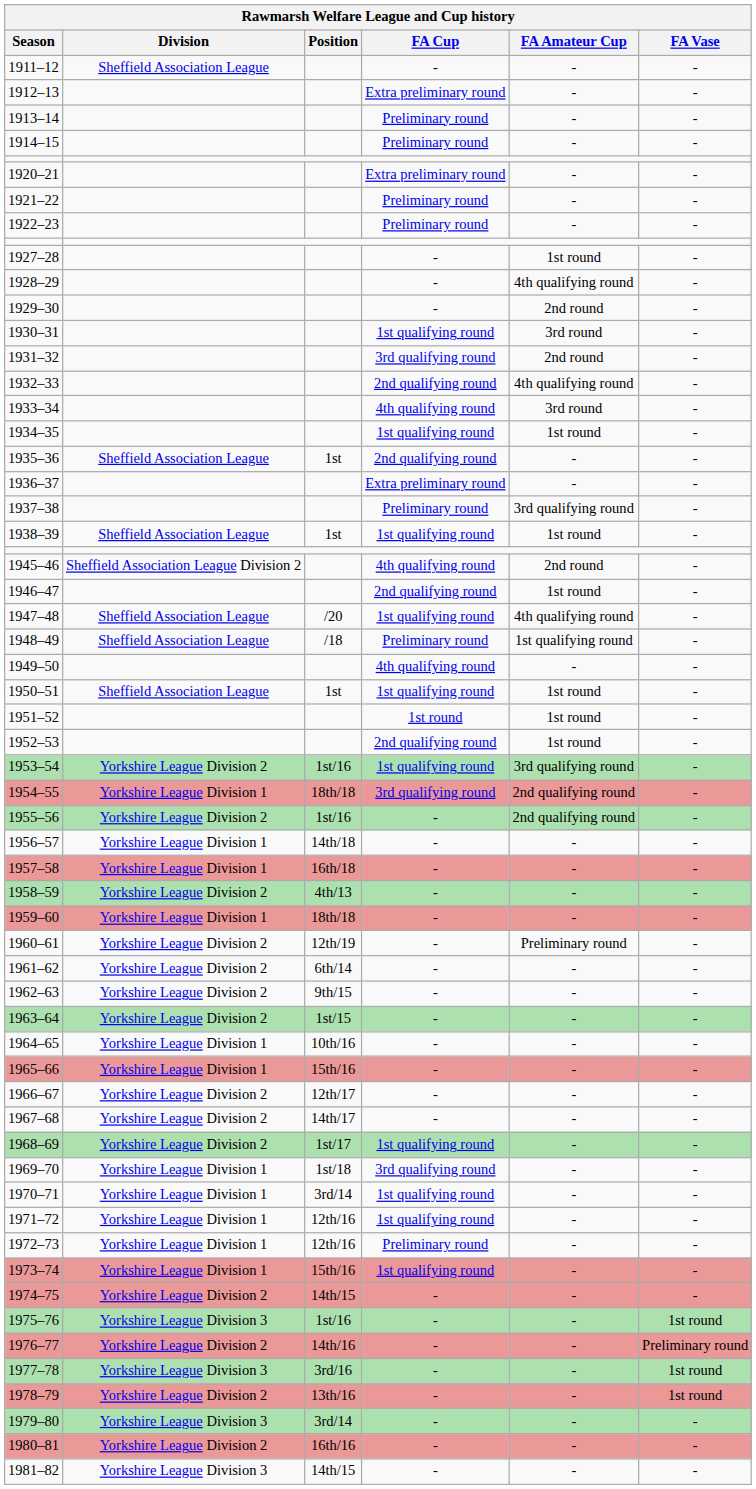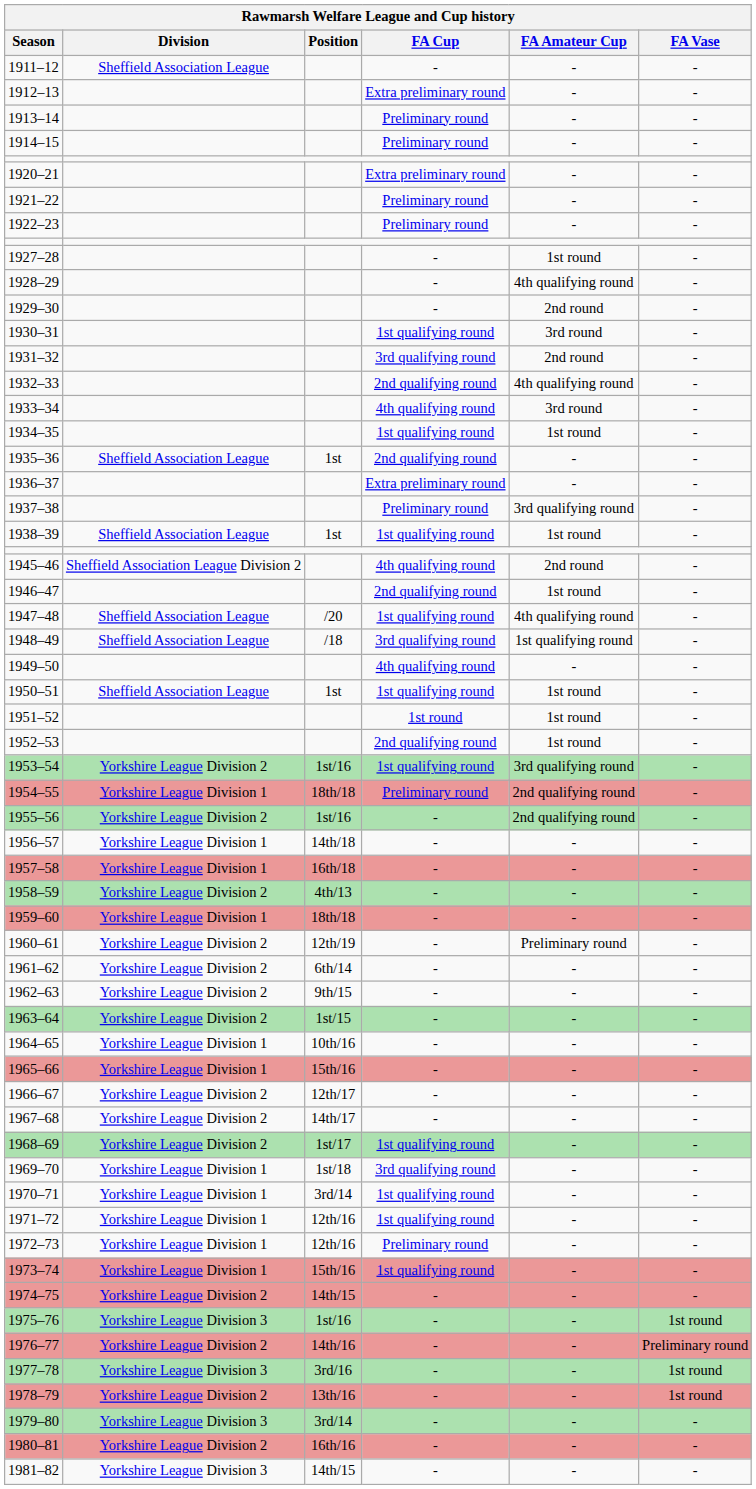 <table class="wikitable collapsible" style="text-align:center;font-size:75%">
 <tr>
 <th colspan="6"><strong>Rawmarsh Welfare League and Cup history</strong></th>
 </tr>
 <tr>
 <th>Season</th>
 <th>Division</th>
 <th>Position</th>
 <th><a href='#'>FA Cup</a></th>
 <th><a href='#'>FA Amateur Cup</a></th>
 <th><a href='#'>FA Vase</a></th>
 </tr>
 <tr>
 <td>1911–12</td>
 <td><a href='#'>Sheffield Association League</a></td>
 <td></td>
 <td>-</td>
 <td>-</td>
 <td>-</td>
 </tr>
 <tr>
 <td>1912–13</td>
 <td></td>
 <td></td>
 <td><a href='#'>Extra preliminary round</a></td>
 <td>-</td>
 <td>-</td>
 </tr>
 <tr>
 <td>1913–14</td>
 <td></td>
 <td></td>
 <td><a href='#'>Preliminary round</a></td>
 <td>-</td>
 <td>-</td>
 </tr>
 <tr>
 <td>1914–15</td>
 <td></td>
 <td></td>
 <td><a href='#'>Preliminary round</a></td>
 <td>-</td>
 <td>-</td>
 </tr>
 <tr>
 <td></td>
 </tr>
 <tr>
 <td>1920–21</td>
 <td></td>
 <td></td>
 <td><a href='#'>Extra preliminary round</a></td>
 <td>-</td>
 <td>-</td>
 </tr>
 <tr>
 <td>1921–22</td>
 <td></td>
 <td></td>
 <td><a href='#'>Preliminary round</a></td>
 <td>-</td>
 <td>-</td>
 </tr>
 <tr>
 <td>1922–23</td>
 <td></td>
 <td></td>
 <td><a href='#'>Preliminary round</a></td>
 <td>-</td>
 <td>-</td>
 </tr>
 <tr>
 <td></td>
 </tr>
 <tr>
 <td>1927–28</td>
 <td></td>
 <td></td>
 <td>-</td>
 <td>1st round</td>
 <td>-</td>
 </tr>
 <tr>
 <td>1928–29</td>
 <td></td>
 <td></td>
 <td>-</td>
 <td>4th qualifying round</td>
 <td>-</td>
 </tr>
 <tr>
 <td>1929–30</td>
 <td></td>
 <td></td>
 <td>-</td>
 <td>2nd round</td>
 <td>-</td>
 </tr>
 <tr>
 <td>1930–31</td>
 <td></td>
 <td></td>
 <td><a href='#'>1st qualifying round</a></td>
 <td>3rd round</td>
 <td>-</td>
 </tr>
 <tr>
 <td>1931–32</td>
 <td></td>
 <td></td>
 <td><a href='#'>3rd qualifying round</a></td>
 <td>2nd round</td>
 <td>-</td>
 </tr>
 <tr>
 <td>1932–33</td>
 <td></td>
 <td></td>
 <td><a href='#'>2nd qualifying round</a></td>
 <td>4th qualifying round</td>
 <td>-</td>
 </tr>
 <tr>
 <td>1933–34</td>
 <td></td>
 <td></td>
 <td><a href='#'>4th qualifying round</a></td>
 <td>3rd round</td>
 <td>-</td>
 </tr>
 <tr>
 <td>1934–35</td>
 <td></td>
 <td></td>
 <td><a href='#'>1st qualifying round</a></td>
 <td>1st round</td>
 <td>-</td>
 </tr>
 <tr>
 <td>1935–36</td>
 <td><a href='#'>Sheffield Association League</a></td>
 <td>1st</td>
 <td><a href='#'>2nd qualifying round</a></td>
 <td>-</td>
 <td>-</td>
 </tr>
 <tr>
 <td>1936–37</td>
 <td></td>
 <td></td>
 <td><a href='#'>Extra preliminary round</a></td>
 <td>-</td>
 <td>-</td>
 </tr>
 <tr>
 <td>1937–38</td>
 <td></td>
 <td></td>
 <td><a href='#'>Preliminary round</a></td>
 <td>3rd qualifying round</td>
 <td>-</td>
 </tr>
 <tr>
 <td>1938–39</td>
 <td><a href='#'>Sheffield Association League</a></td>
 <td>1st</td>
 <td><a href='#'>1st qualifying round</a></td>
 <td>1st round</td>
 <td>-</td>
 </tr>
 <tr>
 <td></td>
 </tr>
 <tr>
 <td>1945–46</td>
 <td><a href='#'>Sheffield Association League</a> Division 2</td>
 <td></td>
 <td><a href='#'>4th qualifying round</a></td>
 <td>2nd round</td>
 <td>-</td>
 </tr>
 <tr>
 <td>1946–47</td>
 <td></td>
 <td></td>
 <td><a href='#'>2nd qualifying round</a></td>
 <td>1st round</td>
 <td>-</td>
 </tr>
 <tr>
 <td>1947–48</td>
 <td><a href='#'>Sheffield Association League</a></td>
 <td>/20</td>
 <td><a href='#'>1st qualifying round</a></td>
 <td>4th qualifying round</td>
 <td>-</td>
 </tr>
 <tr>
 <td>1948–49</td>
 <td><a href='#'>Sheffield Association League</a></td>
 <td>/18</td>
-<td><a href='#'>Preliminary round</a></td>
+<td><a href='#'>3rd qualifying round</a></td>
 <td>1st qualifying round</td>
 <td>-</td>
 </tr>
 <tr>
 <td>1949–50</td>
 <td></td>
 <td></td>
 <td><a href='#'>4th qualifying round</a></td>
 <td>-</td>
 <td>-</td>
 </tr>
 <tr>
 <td>1950–51</td>
 <td><a href='#'>Sheffield Association League</a></td>
 <td>1st</td>
 <td><a href='#'>1st qualifying round</a></td>
 <td>1st round</td>
 <td>-</td>
 </tr>
 <tr>
 <td>1951–52</td>
 <td></td>
 <td></td>
 <td><a href='#'>1st round</a></td>
 <td>1st round</td>
 <td>-</td>
 </tr>
 <tr>
 <td>1952–53</td>
 <td></td>
 <td></td>
 <td><a href='#'>2nd qualifying round</a></td>
 <td>1st round</td>
 <td>-</td>
 </tr>
 <tr bgcolor="#ACE1AF">
 <td>1953–54</td>
 <td><a href='#'>Yorkshire League</a> Division 2</td>
 <td>1st/16</td>
 <td><a href='#'>1st qualifying round</a></td>
 <td>3rd qualifying round</td>
 <td>-</td>
 </tr>
 <tr bgcolor="#EB9898">
 <td>1954–55</td>
 <td><a href='#'>Yorkshire League</a> Division 1</td>
 <td>18th/18</td>
-<td><a href='#'>3rd qualifying round</a></td>
+<td><a href='#'>Preliminary round</a></td>
 <td>2nd qualifying round</td>
 <td>-</td>
 </tr>
 <tr bgcolor="#ACE1AF">
 <td>1955–56</td>
 <td><a href='#'>Yorkshire League</a> Division 2</td>
 <td>1st/16</td>
 <td>-</td>
 <td>2nd qualifying round</td>
 <td>-</td>
 </tr>
 <tr>
 <td>1956–57</td>
 <td><a href='#'>Yorkshire League</a> Division 1</td>
 <td>14th/18</td>
 <td>-</td>
 <td>-</td>
 <td>-</td>
 </tr>
 <tr bgcolor="#EB9898">
 <td>1957–58</td>
 <td><a href='#'>Yorkshire League</a> Division 1</td>
 <td>16th/18</td>
 <td>-</td>
 <td>-</td>
 <td>-</td>
 </tr>
 <tr bgcolor="#ACE1AF">
 <td>1958–59</td>
 <td><a href='#'>Yorkshire League</a> Division 2</td>
 <td>4th/13</td>
 <td>-</td>
 <td>-</td>
 <td>-</td>
 </tr>
 <tr bgcolor="#EB9898">
 <td>1959–60</td>
 <td><a href='#'>Yorkshire League</a> Division 1</td>
 <td>18th/18</td>
 <td>-</td>
 <td>-</td>
 <td>-</td>
 </tr>
 <tr>
 <td>1960–61</td>
 <td><a href='#'>Yorkshire League</a> Division 2</td>
 <td>12th/19</td>
 <td>-</td>
 <td>Preliminary round</td>
 <td>-</td>
 </tr>
 <tr>
 <td>1961–62</td>
 <td><a href='#'>Yorkshire League</a> Division 2</td>
 <td>6th/14</td>
 <td>-</td>
 <td>-</td>
 <td>-</td>
 </tr>
 <tr>
 <td>1962–63</td>
 <td><a href='#'>Yorkshire League</a> Division 2</td>
 <td>9th/15</td>
 <td>-</td>
 <td>-</td>
 <td>-</td>
 </tr>
 <tr bgcolor="#ACE1AF">
 <td>1963–64</td>
 <td><a href='#'>Yorkshire League</a> Division 2</td>
 <td>1st/15</td>
 <td>-</td>
 <td>-</td>
 <td>-</td>
 </tr>
 <tr>
 <td>1964–65</td>
 <td><a href='#'>Yorkshire League</a> Division 1</td>
 <td>10th/16</td>
 <td>-</td>
 <td>-</td>
 <td>-</td>
 </tr>
 <tr bgcolor="#EB9898">
 <td>1965–66</td>
 <td><a href='#'>Yorkshire League</a> Division 1</td>
 <td>15th/16</td>
 <td>-</td>
 <td>-</td>
 <td>-</td>
 </tr>
 <tr>
 <td>1966–67</td>
 <td><a href='#'>Yorkshire League</a> Division 2</td>
 <td>12th/17</td>
 <td>-</td>
 <td>-</td>
 <td>-</td>
 </tr>
 <tr>
 <td>1967–68</td>
 <td><a href='#'>Yorkshire League</a> Division 2</td>
 <td>14th/17</td>
 <td>-</td>
 <td>-</td>
 <td>-</td>
 </tr>
 <tr bgcolor="#ACE1AF">
 <td>1968–69</td>
 <td><a href='#'>Yorkshire League</a> Division 2</td>
 <td>1st/17</td>
 <td><a href='#'>1st qualifying round</a></td>
 <td>-</td>
 <td>-</td>
 </tr>
 <tr>
 <td>1969–70</td>
 <td><a href='#'>Yorkshire League</a> Division 1</td>
 <td>1st/18</td>
 <td><a href='#'>3rd qualifying round</a></td>
 <td>-</td>
 <td>-</td>
 </tr>
 <tr>
 <td>1970–71</td>
 <td><a href='#'>Yorkshire League</a> Division 1</td>
 <td>3rd/14</td>
 <td><a href='#'>1st qualifying round</a></td>
 <td>-</td>
 <td>-</td>
 </tr>
 <tr>
 <td>1971–72</td>
 <td><a href='#'>Yorkshire League</a> Division 1</td>
 <td>12th/16</td>
 <td><a href='#'>1st qualifying round</a></td>
 <td>-</td>
 <td>-</td>
 </tr>
 <tr>
 <td>1972–73</td>
 <td><a href='#'>Yorkshire League</a> Division 1</td>
 <td>12th/16</td>
 <td><a href='#'>Preliminary round</a></td>
 <td>-</td>
 <td>-</td>
 </tr>
 <tr bgcolor="#EB9898">
 <td>1973–74</td>
 <td><a href='#'>Yorkshire League</a> Division 1</td>
 <td>15th/16</td>
 <td><a href='#'>1st qualifying round</a></td>
 <td>-</td>
 <td>-</td>
 </tr>
 <tr bgcolor="#EB9898">
 <td>1974–75</td>
 <td><a href='#'>Yorkshire League</a> Division 2</td>
 <td>14th/15</td>
 <td>-</td>
 <td>-</td>
 <td>-</td>
 </tr>
 <tr bgcolor="#ACE1AF">
 <td>1975–76</td>
 <td><a href='#'>Yorkshire League</a> Division 3</td>
 <td>1st/16</td>
 <td>-</td>
 <td>-</td>
 <td>1st round</td>
 </tr>
 <tr bgcolor="#EB9898">
 <td>1976–77</td>
 <td><a href='#'>Yorkshire League</a> Division 2</td>
 <td>14th/16</td>
 <td>-</td>
 <td>-</td>
 <td>Preliminary round</td>
 </tr>
 <tr bgcolor="#ACE1AF">
 <td>1977–78</td>
 <td><a href='#'>Yorkshire League</a> Division 3</td>
 <td>3rd/16</td>
 <td>-</td>
 <td>-</td>
 <td>1st round</td>
 </tr>
 <tr bgcolor="#EB9898">
 <td>1978–79</td>
 <td><a href='#'>Yorkshire League</a> Division 2</td>
 <td>13th/16</td>
 <td>-</td>
 <td>-</td>
 <td>1st round</td>
 </tr>
 <tr bgcolor="#ACE1AF">
 <td>1979–80</td>
 <td><a href='#'>Yorkshire League</a> Division 3</td>
 <td>3rd/14</td>
 <td>-</td>
 <td>-</td>
 <td>-</td>
 </tr>
 <tr bgcolor="#EB9898">
 <td>1980–81</td>
 <td><a href='#'>Yorkshire League</a> Division 2</td>
 <td>16th/16</td>
 <td>-</td>
 <td>-</td>
 <td>-</td>
 </tr>
 <tr>
 <td>1981–82</td>
 <td><a href='#'>Yorkshire League</a> Division 3</td>
 <td>14th/15</td>
 <td>-</td>
 <td>-</td>
 <td>-</td>
 </tr>
 </table>
